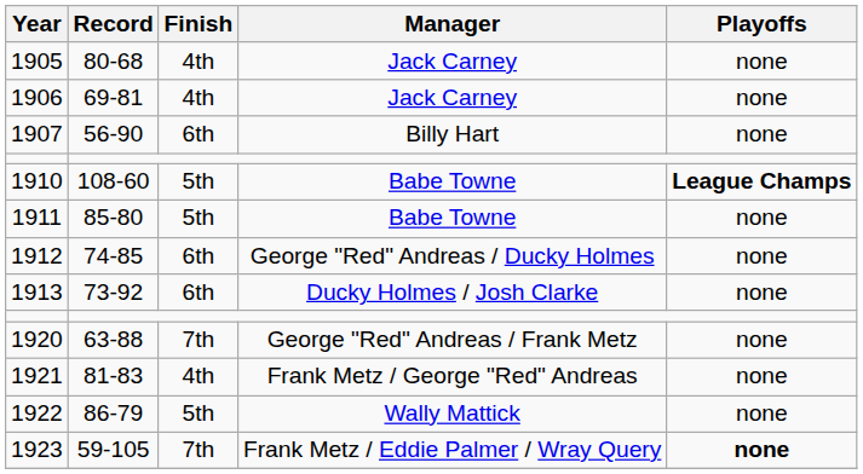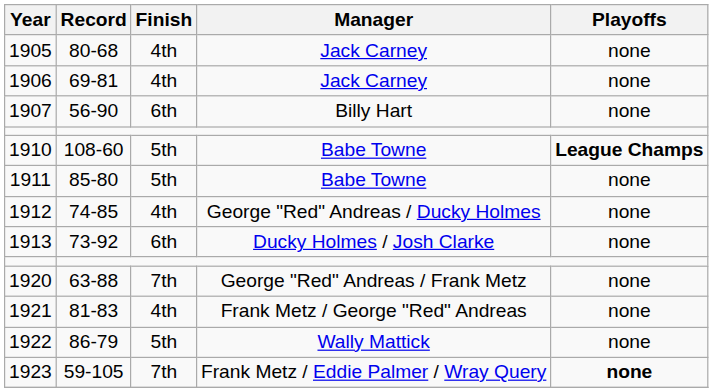 <table class="wikitable">
 <tr style="background: #F2F2F2;">
 <th>Year</th>
 <th>Record</th>
 <th>Finish</th>
 <th>Manager</th>
 <th>Playoffs</th>
 </tr>
 <tr align=center>
 <td>1905</td>
 <td>80-68</td>
 <td>4th</td>
 <td><a href='#'>Jack Carney</a></td>
 <td>none</td>
 </tr>
 <tr align=center>
 <td>1906</td>
 <td>69-81</td>
 <td>4th</td>
 <td><a href='#'>Jack Carney</a></td>
 <td>none</td>
 </tr>
 <tr align=center>
 <td>1907</td>
 <td>56-90</td>
 <td>6th</td>
 <td>Billy Hart</td>
 <td>none</td>
 </tr>
 <tr align=center>
 <td></td>
 </tr>
 <tr align=center>
 <td>1910</td>
 <td>108-60</td>
 <td>5th</td>
 <td><a href='#'>Babe Towne</a></td>
 <td><strong>League Champs</strong></td>
 </tr>
 <tr align=center>
 <td>1911</td>
 <td>85-80</td>
 <td>5th</td>
 <td><a href='#'>Babe Towne</a></td>
 <td>none</td>
 </tr>
 <tr align=center>
 <td>1912</td>
 <td>74-85</td>
-<td>6th</td>
+<td>4th</td>
 <td>George "Red" Andreas / <a href='#'>Ducky Holmes</a></td>
 <td>none</td>
 </tr>
 <tr align=center>
 <td>1913</td>
 <td>73-92</td>
 <td>6th</td>
 <td><a href='#'>Ducky Holmes</a> / <a href='#'>Josh Clarke</a></td>
 <td>none</td>
 </tr>
 <tr align=center>
 <td></td>
 </tr>
 <tr align=center>
 <td>1920</td>
 <td>63-88</td>
 <td>7th</td>
 <td>George "Red" Andreas / Frank Metz</td>
 <td>none</td>
 </tr>
 <tr align=center>
 <td>1921</td>
 <td>81-83</td>
 <td>4th</td>
 <td>Frank Metz / George "Red" Andreas</td>
 <td>none</td>
 </tr>
 <tr align=center>
 <td>1922</td>
 <td>86-79</td>
 <td>5th</td>
 <td><a href='#'>Wally Mattick</a></td>
 <td>none</td>
 </tr>
 <tr align=center>
 <td>1923</td>
 <td>59-105</td>
 <td>7th</td>
 <td>Frank Metz / <a href='#'>Eddie Palmer</a> / <a href='#'>Wray Query</a></td>
 <td><strong>none</strong></td>
 </tr>
 <tr align=center>
 </tr>
 </table>
